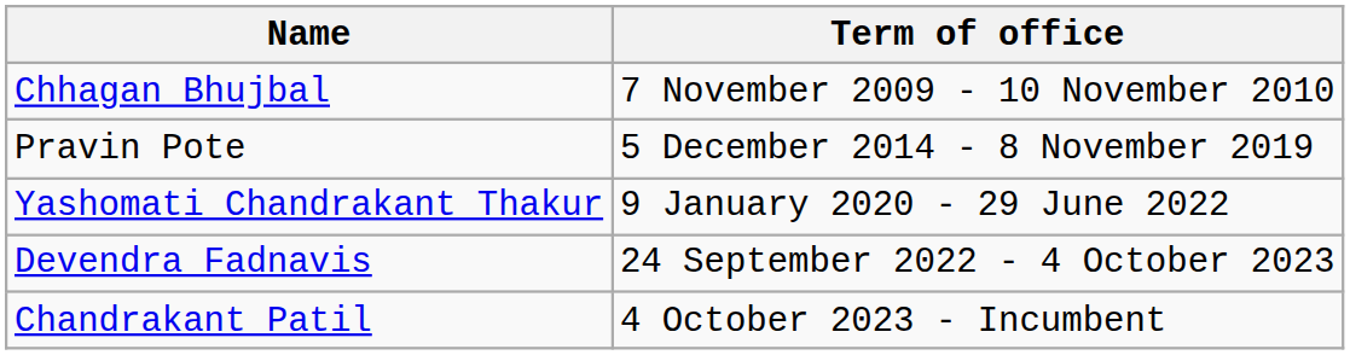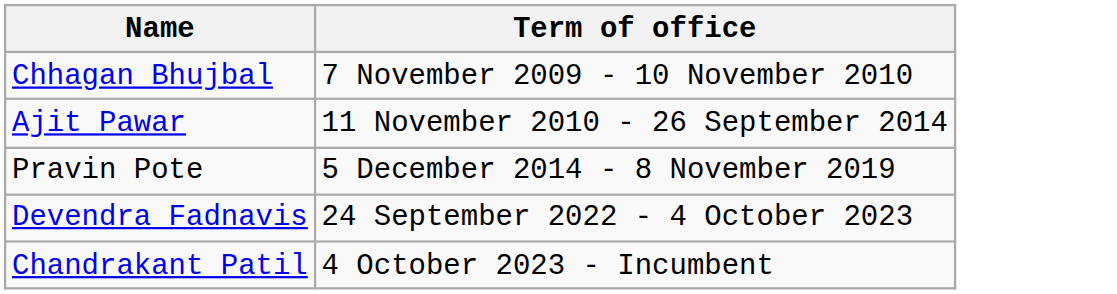 <table class="wikitable">
 <tr>
 <th>Name</th>
 <th>Term of office</th>
 </tr>
 <tr>
 <td><a href='#'>Chhagan Bhujbal</a><br></td>
 <td>7 November 2009 - 	10 November 2010</td>
 </tr>
 <tr>
+<td><a href='#'>Ajit Pawar</a><br></td>
+<td>11 November 2010 - 	26 September 2014</td>
+</tr>
+<tr>
 <td>Pravin Pote<br></td>
 <td>5 December 2014 - 8 November 2019</td>
-</tr>
-<tr>
-<td><a href='#'>Yashomati Chandrakant Thakur</a><br></td>
-<td>9 January 2020 - 29 June 2022</td>
 </tr>
 <tr>
 <td><a href='#'>Devendra Fadnavis</a><br></td>
 <td>24 September 2022 - 4 October 2023</td>
 </tr>
 <tr>
 <td><a href='#'>Chandrakant Patil</a><br></td>
 <td>4 October 2023 - Incumbent</td>
 </tr>
 </table>
